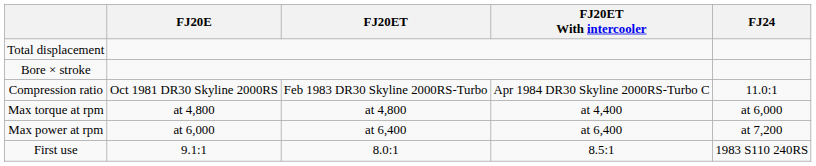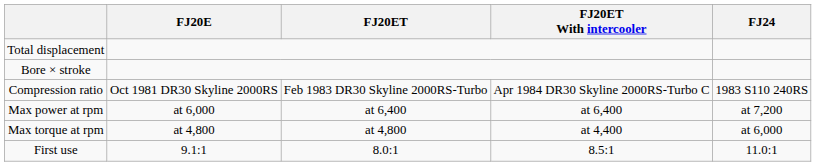 <table class="wikitable" style="text-align:center">
 <tr>
 <th></th>
 <th>FJ20E</th>
 <th>FJ20ET</th>
 <th>FJ20ET<br>With <a href='#'>intercooler</a></th>
 <th>FJ24</th>
 </tr>
 <tr>
 <td>Total displacement</td>
 <td colspan=3></td>
 <td></td>
 </tr>
 <tr>
 <td>Bore × stroke</td>
 <td colspan=3></td>
 <td></td>
 </tr>
 <tr>
 <td>Compression ratio</td>
 <td>Oct 1981 DR30 Skyline 2000RS</td>
 <td>Feb 1983 DR30 Skyline 2000RS-Turbo</td>
 <td>Apr 1984 DR30 Skyline 2000RS-Turbo C</td>
-<td>11.0:1</td>
+<td>1983 S110 240RS</td>
+</tr>
+<tr>
+<td>Max power at rpm</td>
+<td> at 6,000</td>
+<td> at 6,400</td>
+<td> at 6,400</td>
+<td> at 7,200</td>
 </tr>
 <tr>
 <td>Max torque at rpm</td>
 <td> at 4,800</td>
 <td> at 4,800</td>
 <td> at 4,400</td>
 <td> at 6,000</td>
 </tr>
 <tr>
-<td>Max power at rpm</td>
-<td> at 6,000</td>
-<td> at 6,400</td>
-<td> at 6,400</td>
-<td> at 7,200</td>
-</tr>
-<tr>
 <td>First use</td>
 <td>9.1:1</td>
 <td>8.0:1</td>
 <td>8.5:1</td>
-<td>1983 S110 240RS</td>
+<td>11.0:1</td>
 </tr>
 </table>
